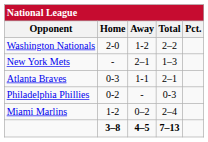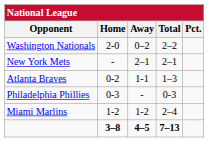 <table class="wikitable" style="font-size: 95%; text-align: center">
 <tr>
 <td colspan="7" style="text-align:left; background:#c60c30;color:#fff"><strong>National League</strong></td>
 </tr>
 <tr>
 <th>Opponent</th>
 <th>Home</th>
 <th>Away</th>
 <th>Total</th>
 <th>Pct.</th>
 </tr>
 <tr>
 <td style="text-align:left"><a href='#'>Washington Nationals</a></td>
 <td>2-0</td>
-<td>1-2</td>
+<td>0–2</td>
 <td>2–2</td>
 <td></td>
 </tr>
 <tr>
 <td style="text-align:left"><a href='#'>New York Mets</a></td>
 <td>-</td>
 <td>2–1</td>
+<td>2–1</td>
+<td></td>
+</tr>
+<tr>
+<td style="text-align:left"><a href='#'>Atlanta Braves</a></td>
+<td>0-2</td>
+<td>1-1</td>
 <td>1–3</td>
 <td></td>
 </tr>
 <tr>
-<td style="text-align:left"><a href='#'>Atlanta Braves</a></td>
+<td style="text-align:left"><a href='#'>Philadelphia Phillies</a></td>
 <td>0-3</td>
-<td>1-1</td>
-<td>2–1</td>
-<td></td>
-</tr>
-<tr>
-<td style="text-align:left"><a href='#'>Philadelphia Phillies</a></td>
-<td>0-2</td>
 <td>-</td>
 <td>0-3</td>
 <td></td>
 </tr>
 <tr>
 <td style="text-align:left"><a href='#'>Miami Marlins</a></td>
 <td>1-2</td>
-<td>0–2</td>
+<td>1-2</td>
 <td>2–4</td>
 <td></td>
 </tr>
 <tr style="font-weight:bold">
 <td></td>
 <td>3–8</td>
 <td>4–5</td>
 <td>7–13</td>
 <td></td>
 </tr>
 </table>
